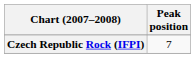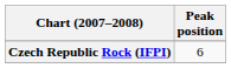 <table class="wikitable sortable plainrowheaders">
 <tr>
 <th align=left>Chart (2007–2008)</th>
 <th align=left>Peak<br> position</th>
 </tr>
 <tr>
 </tr>
 <tr>
 </tr>
 <tr>
 </tr>
 <tr>
 <th scope="row">Czech Republic <a href='#'>Rock</a> (<a href='#'>IFPI</a>)</th>
-<td style="text-align:center">7</td>
+<td style="text-align:center">6</td>
 </tr>
 <tr>
 </tr>
 <tr>
 </tr>
 <tr>
 </tr>
 <tr>
 </tr>
 </table>
